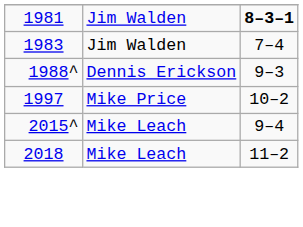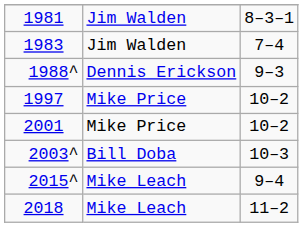 <table class=wikitable style="text-align:center">
 <tr>
 </tr>
 <tr>
 <td><a href='#'>1981</a></td>
 <td align=left><a href='#'>Jim Walden</a></td>
-<td><strong>8–3–1</strong></td>
+<td>8–3–1</td>
 </tr>
 <tr>
 <td><a href='#'>1983</a></td>
 <td align=left>Jim Walden</td>
 <td>7–4</td>
 </tr>
 <tr>
 <td>  <a href='#'>1988</a>^</td>
 <td align=left><a href='#'>Dennis Erickson</a></td>
 <td>9–3</td>
 </tr>
 <tr>
 <td><a href='#'>1997</a></td>
 <td align=left><a href='#'>Mike Price</a></td>
 <td>10–2</td>
 </tr>
 <tr>
+<td><a href='#'>2001</a></td>
+<td align=left>Mike Price</td>
+<td>10–2</td>
+</tr>
+<tr>
+<td>  <a href='#'>2003</a>^</td>
+<td align=left><a href='#'>Bill Doba</a></td>
+<td>10–3</td>
+</tr>
+<tr>
 <td>  <a href='#'>2015</a>^</td>
 <td align=left><a href='#'>Mike Leach</a></td>
 <td>9–4</td>
 </tr>
 <tr>
 <td><a href='#'>2018</a></td>
 <td align=left><a href='#'>Mike Leach</a></td>
 <td>11–2</td>
 </tr>
 </table>
